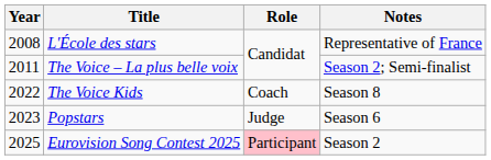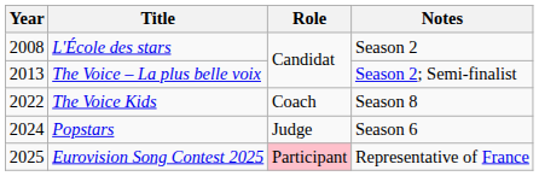 <table class="wikitable sortable">
 <tr>
 <th>Year</th>
 <th>Title</th>
 <th>Role</th>
 <th>Notes</th>
 </tr>
 <tr>
 <td>2008</td>
 <td><em><a href='#'>L'École des stars</a></em></td>
 <td rowspan="2">Candidat</td>
-<td>Representative of <a href='#'>France</a></td>
+<td>Season 2</td>
 </tr>
 <tr>
-<td>2011</td>
+<td>2013</td>
 <td><em><a href='#'>The Voice – La plus belle voix</a></em></td>
 <td><a href='#'>Season 2</a>; Semi-finalist</td>
 </tr>
 <tr>
 <td>2022</td>
 <td><em><a href='#'>The Voice Kids</a></em></td>
 <td>Coach</td>
 <td>Season 8</td>
 </tr>
 <tr>
-<td>2023</td>
+<td>2024</td>
 <td><em><a href='#'>Popstars</a></em></td>
 <td>Judge</td>
 <td>Season 6</td>
 </tr>
 <tr>
 <td>2025</td>
 <td><em><a href='#'>Eurovision Song Contest 2025</a></em></td>
 <td style="background: pink;">Participant</td>
-<td>Season 2</td>
+<td>Representative of <a href='#'>France</a></td>
 </tr>
 </table>
